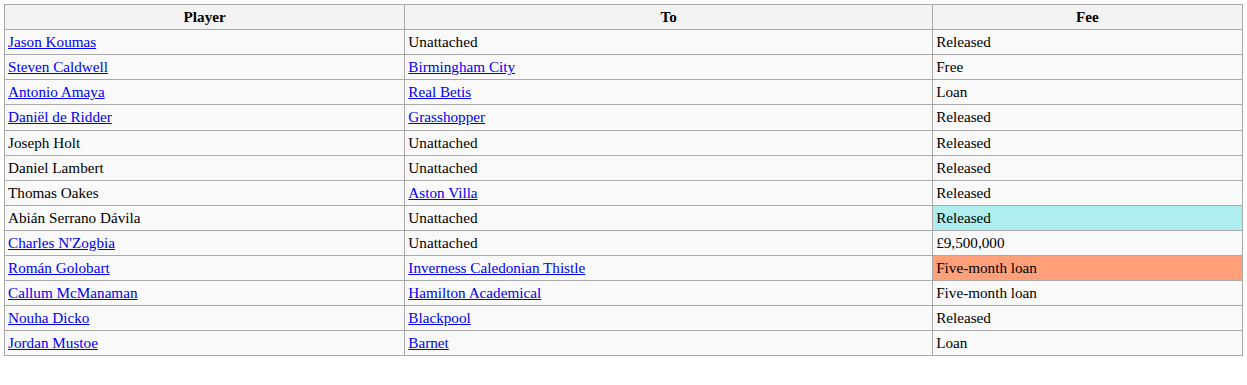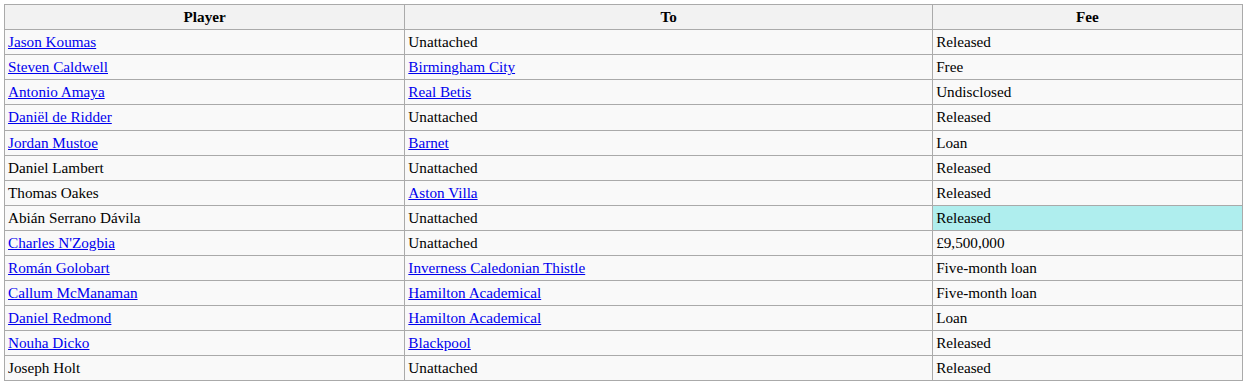 <table class="wikitable" style="text-align:center; font-size:95%;width:98%; text-align:left">
 <tr>
 <th><strong>Player</strong></th>
 <th><strong>To</strong></th>
 <th><strong>Fee</strong></th>
 </tr>
 <tr>
 <td> <a href='#'>Jason Koumas</a></td>
 <td>Unattached</td>
 <td>Released</td>
 </tr>
 <tr>
 <td> <a href='#'>Steven Caldwell</a></td>
 <td> <a href='#'>Birmingham City</a></td>
 <td>Free</td>
 </tr>
 <tr>
 <td> <a href='#'>Antonio Amaya</a></td>
 <td> <a href='#'>Real Betis</a></td>
-<td>Loan</td>
+<td>Undisclosed</td>
 </tr>
 <tr>
 <td> <a href='#'>Daniël de Ridder</a></td>
-<td> <a href='#'>Grasshopper</a></td>
+<td>Unattached</td>
 <td>Released</td>
 </tr>
 <tr>
-<td> Joseph Holt</td>
-<td>Unattached</td>
-<td>Released</td>
+<td> <a href='#'>Jordan Mustoe</a></td>
+<td> <a href='#'>Barnet</a></td>
+<td>Loan</td>
 </tr>
 <tr>
 <td> Daniel Lambert</td>
 <td>Unattached</td>
 <td>Released</td>
 </tr>
 <tr>
 <td> Thomas Oakes</td>
 <td> <a href='#'>Aston Villa</a></td>
 <td>Released</td>
 </tr>
 <tr>
 <td> Abián Serrano Dávila</td>
 <td>Unattached</td>
 <td style="background: paleturquoise;">Released</td>
 </tr>
 <tr>
 <td> <a href='#'>Charles N'Zogbia</a></td>
 <td>Unattached</td>
 <td>£9,500,000</td>
 </tr>
 <tr>
 <td> <a href='#'>Román Golobart</a></td>
 <td> <a href='#'>Inverness Caledonian Thistle</a></td>
-<td style="background: lightsalmon;">Five-month loan</td>
+<td>Five-month loan</td>
 </tr>
 <tr>
 <td> <a href='#'>Callum McManaman</a></td>
 <td> <a href='#'>Hamilton Academical</a></td>
 <td>Five-month loan</td>
 </tr>
 <tr>
+<td> <a href='#'>Daniel Redmond</a></td>
+<td> <a href='#'>Hamilton Academical</a></td>
+<td>Loan</td>
+</tr>
+<tr>
 <td> <a href='#'>Nouha Dicko</a></td>
 <td> <a href='#'>Blackpool</a></td>
 <td>Released</td>
 </tr>
 <tr>
-<td> <a href='#'>Jordan Mustoe</a></td>
-<td> <a href='#'>Barnet</a></td>
-<td>Loan</td>
+<td> Joseph Holt</td>
+<td>Unattached</td>
+<td>Released</td>
 </tr>
 <tr>
 </tr>
 </table>
